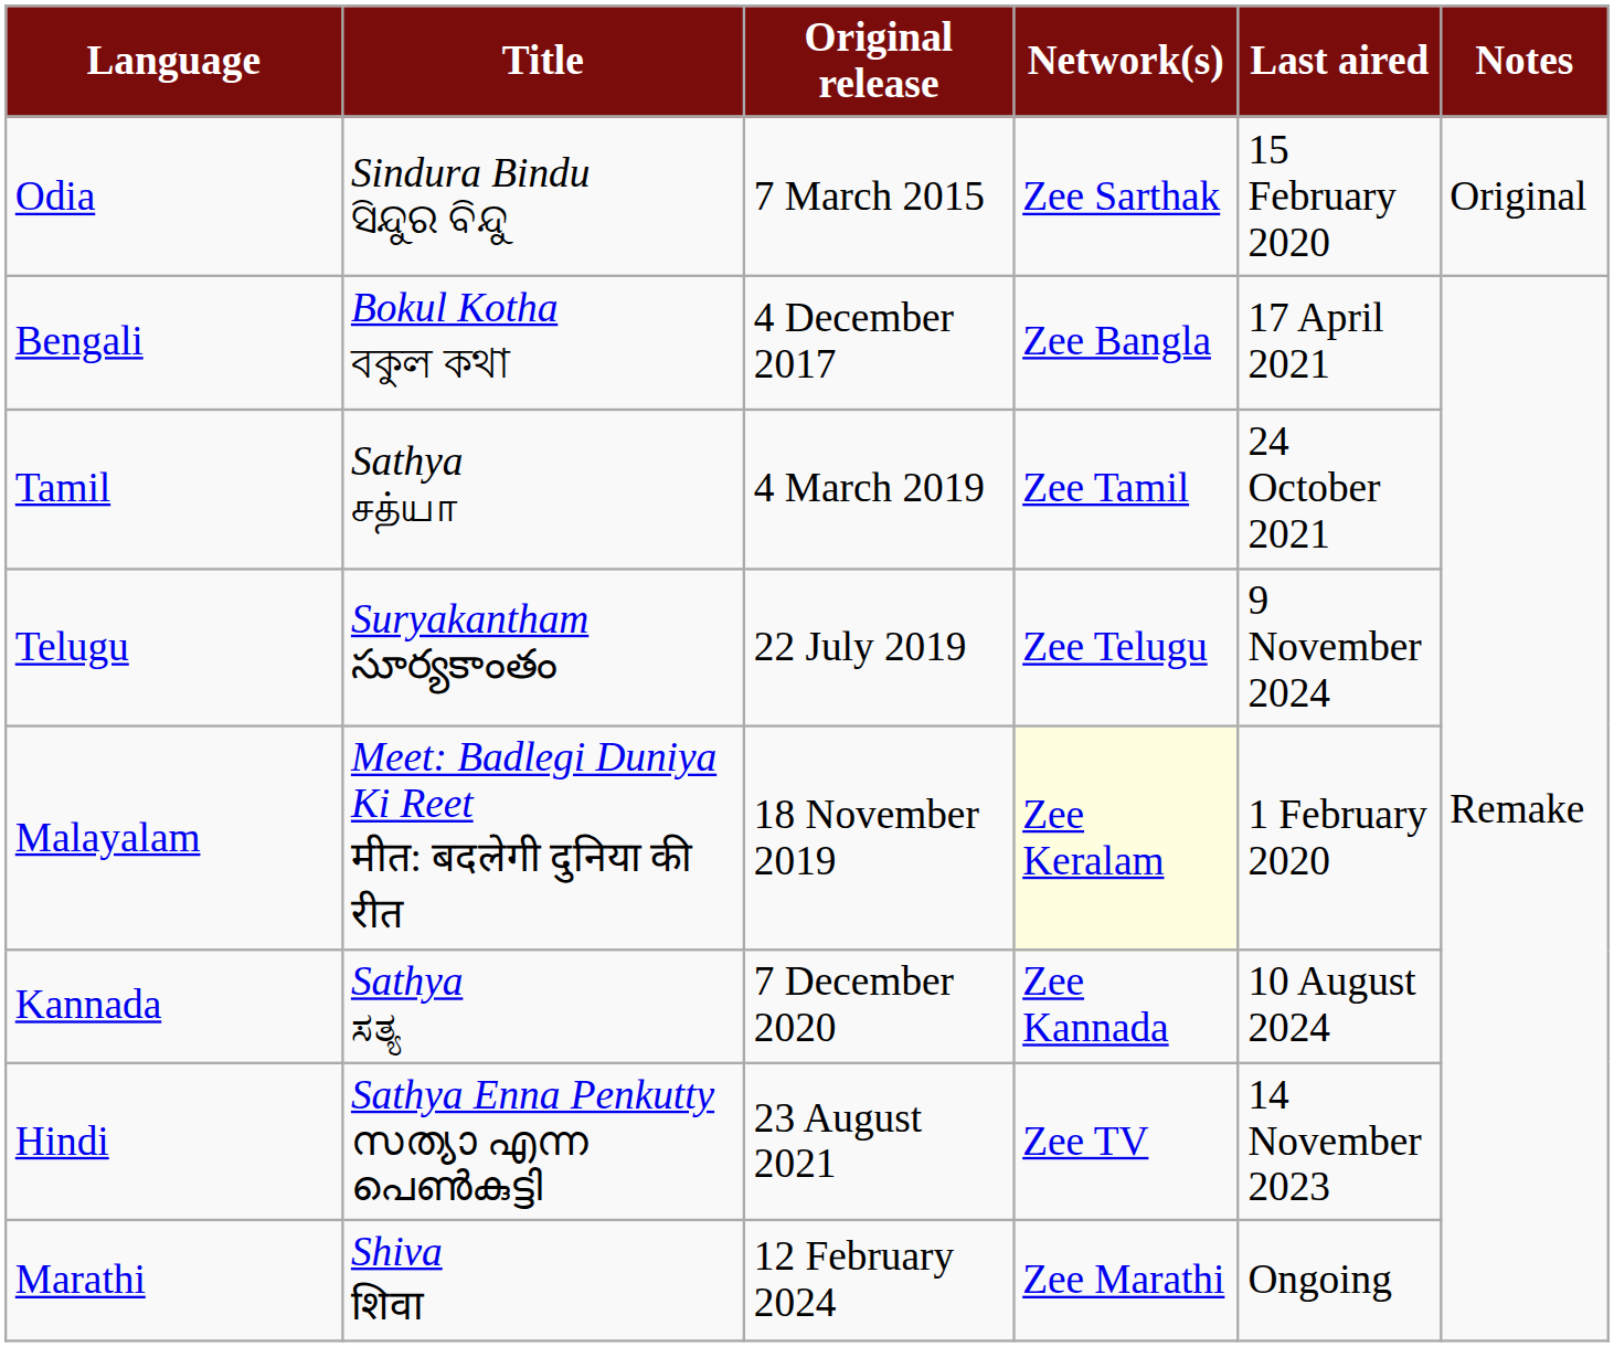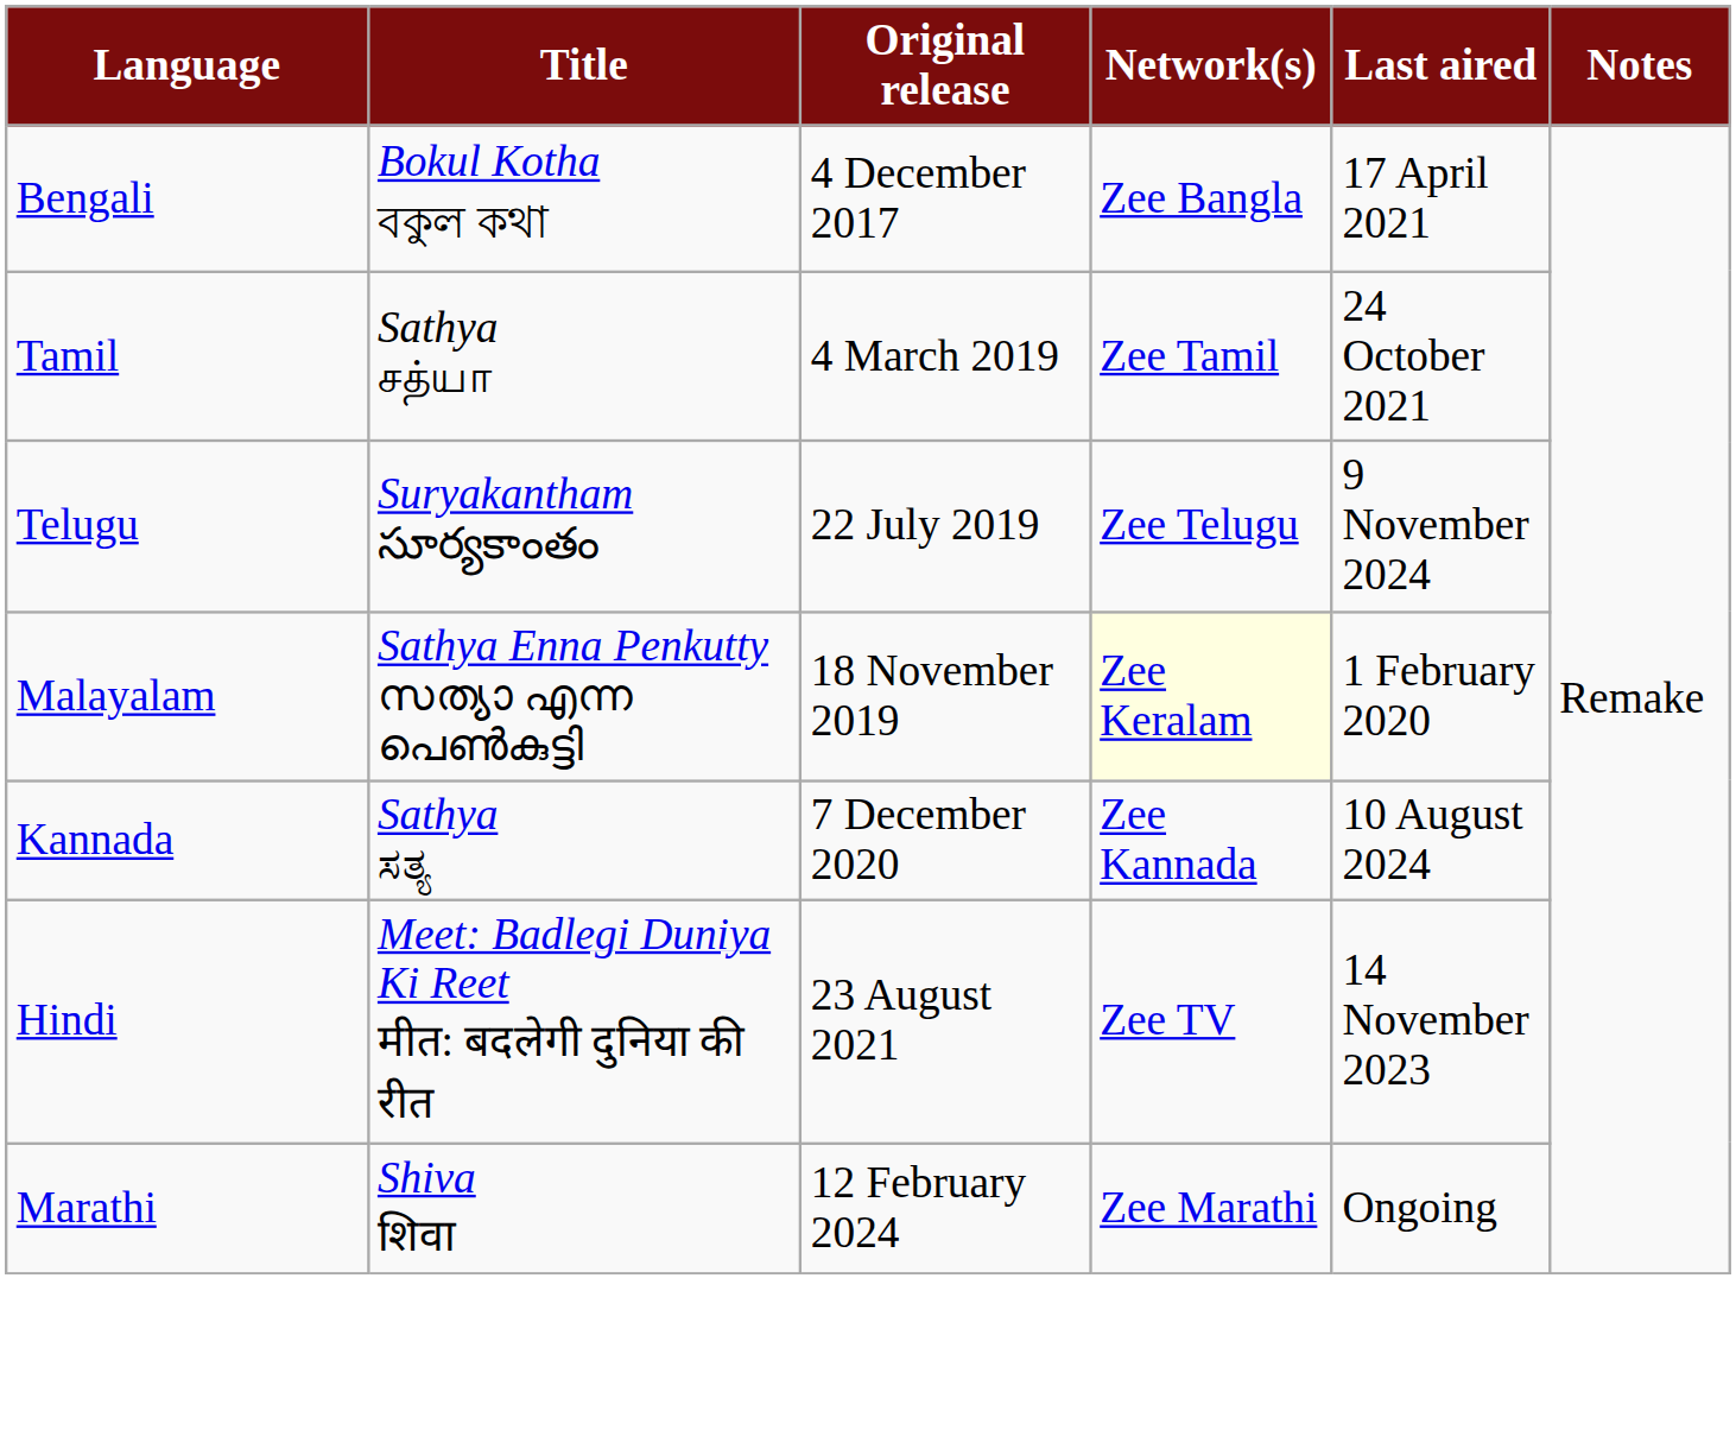 <table class="wikitable" style="width: 100%; margin-right: 0;">
 <tr style="color:white">
 <th style="background:#7b0c0c; width:20%;">Language</th>
 <th style="background:#7b0c0c; width:24%;">Title</th>
 <th style="background:#7b0c0c; width:16%;">Original release</th>
 <th style="background:#7b0c0c; width:13%;">Network(s)</th>
 <th style="background:#7b0c0c; width:12%;">Last aired</th>
 <th style="background:#7b0c0c; width:10%;">Notes</th>
-</tr>
-<tr>
-<td><a href='#'>Odia</a></td>
-<td><em>Sindura Bindu</em> <br> ସିନ୍ଦୁର ବିନ୍ଦୁ</td>
-<td>7 March 2015</td>
-<td><a href='#'>Zee Sarthak</a></td>
-<td>15 February 2020</td>
-<td>Original</td>
 </tr>
 <tr>
 <td><a href='#'>Bengali</a></td>
 <td><em><a href='#'>Bokul Kotha</a></em> <br> বকুল কথা</td>
 <td>4 December 2017</td>
 <td><a href='#'>Zee Bangla</a></td>
 <td>17 April 2021</td>
 <td rowspan="7">Remake</td>
 </tr>
 <tr>
 <td><a href='#'>Tamil</a></td>
 <td><em>Sathya</em> <br> சத்யா</td>
 <td>4 March 2019</td>
 <td><a href='#'>Zee Tamil</a></td>
 <td>24 October 2021</td>
 </tr>
 <tr>
 <td><a href='#'>Telugu</a></td>
 <td><em><a href='#'>Suryakantham</a></em> <br> సూర్యకాంతం</td>
 <td>22 July 2019</td>
 <td><a href='#'>Zee Telugu</a></td>
 <td>9 November 2024</td>
 </tr>
 <tr>
 <td><a href='#'>Malayalam</a></td>
-<td><em><a href='#'>Meet: Badlegi Duniya Ki Reet</a></em> <br> मीत: बदलेगी दुनिया की रीत</td>
+<td><em><a href='#'>Sathya Enna Penkutty</a></em> <br> സത്യാ എന്ന പെൺകുട്ടി</td>
 <td>18 November 2019</td>
 <td style="background: lightyellow;"><a href='#'>Zee Keralam</a></td>
 <td>1 February 2020</td>
 </tr>
 <tr>
 <td><a href='#'>Kannada</a></td>
 <td><em><a href='#'>Sathya</a></em> <br> ಸತ್ಯ</td>
 <td>7 December 2020</td>
 <td><a href='#'>Zee Kannada</a></td>
 <td>10 August 2024</td>
 </tr>
 <tr>
 <td><a href='#'>Hindi</a></td>
-<td><em><a href='#'>Sathya Enna Penkutty</a></em> <br> സത്യാ എന്ന പെൺകുട്ടി</td>
+<td><em><a href='#'>Meet: Badlegi Duniya Ki Reet</a></em> <br> मीत: बदलेगी दुनिया की रीत</td>
 <td>23 August 2021</td>
 <td><a href='#'>Zee TV</a></td>
 <td>14 November 2023</td>
 </tr>
 <tr>
 <td><a href='#'>Marathi</a></td>
 <td><em><a href='#'>Shiva</a></em> <br> शिवा</td>
 <td>12 February 2024</td>
 <td><a href='#'>Zee Marathi</a></td>
 <td>Ongoing</td>
 </tr>
 </table>
